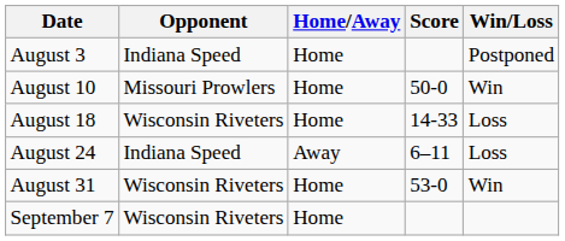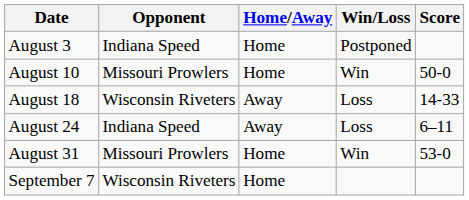 <table class="wikitable">
 <tr>
 <th>Date</th>
 <th>Opponent</th>
 <th><a href='#'>Home</a>/<a href='#'>Away</a></th>
+<th>Win/Loss</th>
 <th>Score</th>
-<th>Win/Loss</th>
 </tr>
 <tr>
 <td>August 3</td>
 <td>Indiana Speed</td>
 <td>Home</td>
+<td>Postponed</td>
 <td></td>
-<td>Postponed</td>
 </tr>
 <tr>
 <td>August 10</td>
 <td>Missouri Prowlers</td>
 <td>Home</td>
+<td>Win</td>
 <td>50-0</td>
-<td>Win</td>
 </tr>
 <tr>
 <td>August 18</td>
 <td>Wisconsin Riveters</td>
-<td>Home</td>
+<td>Away</td>
+<td>Loss</td>
 <td>14-33</td>
-<td>Loss</td>
 </tr>
 <tr>
 <td>August 24</td>
 <td>Indiana Speed</td>
 <td>Away</td>
+<td>Loss</td>
 <td>6–11</td>
-<td>Loss</td>
 </tr>
 <tr>
 <td>August 31</td>
-<td>Wisconsin Riveters</td>
+<td>Missouri Prowlers</td>
 <td>Home</td>
+<td>Win</td>
 <td>53-0</td>
-<td>Win</td>
 </tr>
 <tr>
 <td>September 7</td>
 <td>Wisconsin Riveters</td>
 <td>Home</td>
 <td></td>
 <td></td>
 </tr>
 </table>
